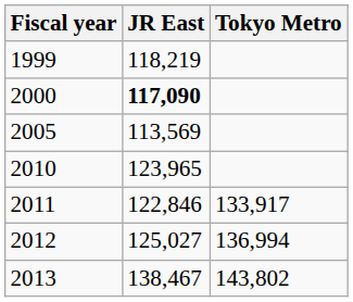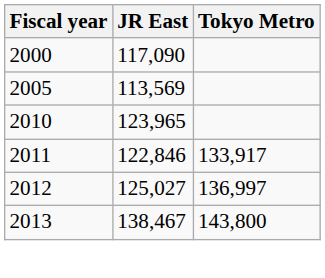 <table class="wikitable">
 <tr>
 <th>Fiscal year</th>
 <th>JR East</th>
 <th>Tokyo Metro</th>
 </tr>
 <tr>
-<td>1999</td>
-<td>118,219</td>
-<td></td>
-</tr>
-<tr>
 <td>2000</td>
-<td><strong>117,090</strong></td>
+<td>117,090</td>
 <td></td>
 </tr>
 <tr>
 <td>2005</td>
 <td>113,569</td>
 <td></td>
 </tr>
 <tr>
 <td>2010</td>
 <td>123,965</td>
 <td></td>
 </tr>
 <tr>
 <td>2011</td>
 <td>122,846</td>
 <td>133,917</td>
 </tr>
 <tr>
 <td>2012</td>
 <td>125,027</td>
-<td>136,994</td>
+<td>136,997</td>
 </tr>
 <tr>
 <td>2013</td>
 <td>138,467</td>
-<td>143,802</td>
+<td>143,800</td>
 </tr>
 </table>
